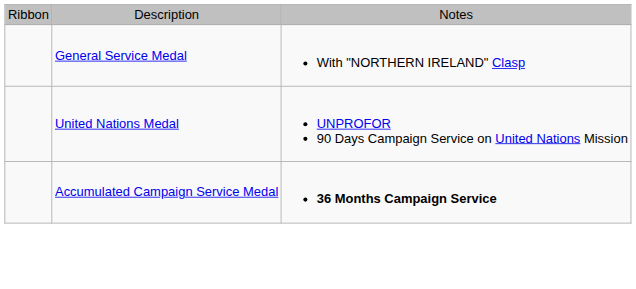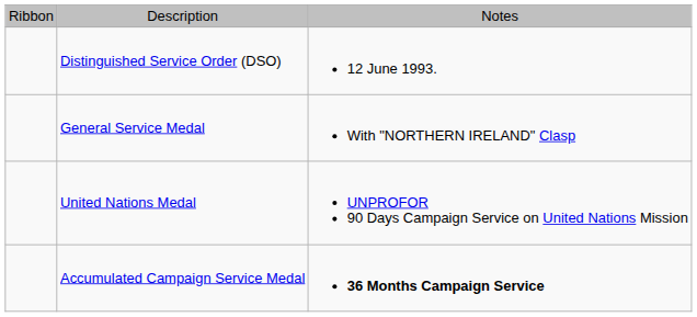 <table class="wikitable" style="margin:1em auto;">
 <tr style="background:silver; text-align:center;">
 <td>Ribbon</td>
 <td>Description</td>
 <td>Notes</td>
+</tr>
+<tr>
+<td></td>
+<td><a href='#'>Distinguished Service Order</a> (DSO)</td>
+<td><br><ul><li>12 June 1993.</li></ul></td>
 </tr>
 <tr>
 <td></td>
 <td><a href='#'>General Service Medal</a></td>
 <td><br><ul><li>With "NORTHERN IRELAND" <a href='#'>Clasp</a></li></ul></td>
 </tr>
 <tr>
 <td></td>
 <td><a href='#'>United Nations Medal</a></td>
 <td><br><ul><li><a href='#'>UNPROFOR</a></li><li>90 Days Campaign Service on <a href='#'>United Nations</a> Mission</li></ul></td>
 </tr>
 <tr>
 <td></td>
 <td><a href='#'>Accumulated Campaign Service Medal</a></td>
 <td><strong><br><ul><li>36 Months Campaign Service</li></ul></strong></td>
 </tr>
 </table>
